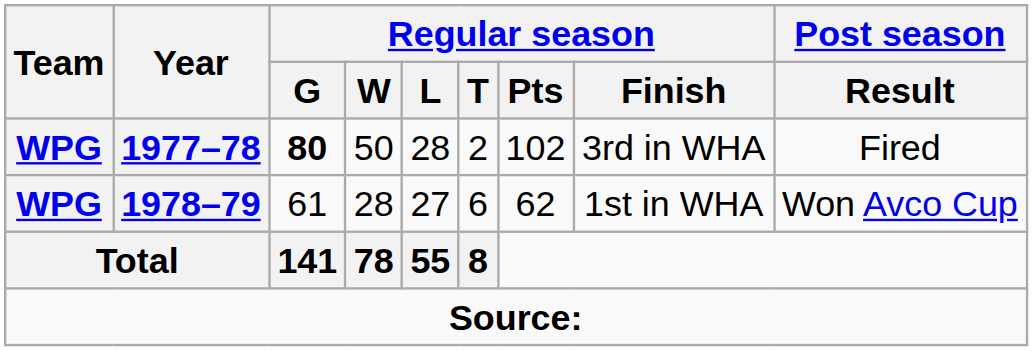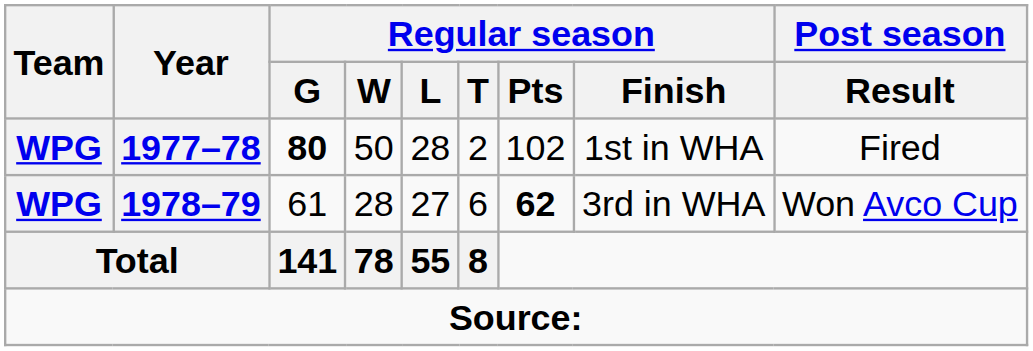 <table class="wikitable" style="font-size: 95%; text-align:center;">
 <tr>
 <th rowspan="2">Team</th>
 <th rowspan="2">Year</th>
 <th colspan="6"><a href='#'>Regular season</a></th>
 <th colspan="1"><a href='#'>Post season</a></th>
 </tr>
 <tr>
 <th>G</th>
 <th>W</th>
 <th>L</th>
 <th>T</th>
 <th>Pts</th>
 <th>Finish</th>
 <th>Result</th>
 </tr>
 <tr>
 <th><a href='#'>WPG</a></th>
 <th><a href='#'>1977–78</a></th>
 <td><strong>80</strong></td>
 <td>50</td>
 <td>28</td>
 <td>2</td>
 <td>102</td>
-<td>3rd in WHA</td>
+<td>1st in WHA</td>
 <td>Fired</td>
 </tr>
 <tr>
 <th><a href='#'>WPG</a></th>
 <th><a href='#'>1978–79</a></th>
 <td>61</td>
 <td>28</td>
 <td>27</td>
 <td>6</td>
-<td>62</td>
-<td>1st in WHA</td>
+<td><strong>62</strong></td>
+<td>3rd in WHA</td>
 <td>Won <a href='#'>Avco Cup</a></td>
 </tr>
 <tr>
 <th colspan="2">Total</th>
 <th>141</th>
 <th>78</th>
 <th>55</th>
 <th>8</th>
 </tr>
 <tr>
 <td colspan="9" style="text-align: center;"><strong>Source:</strong></td>
 </tr>
 </table>
